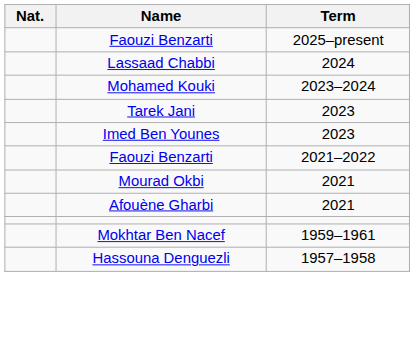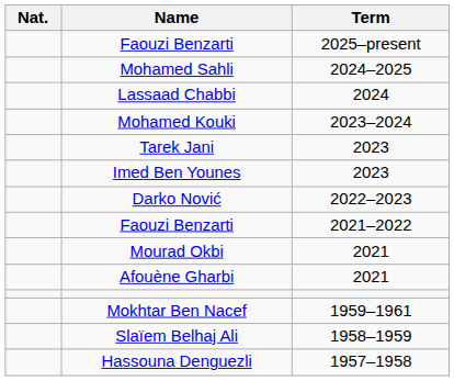 <table class="wikitable" style="width:70%; border:1px solid #ccc; border-collapse:collapse; text-align:center; margin:auto;">
 <tr>
 <th>Nat.</th>
 <th>Name</th>
 <th>Term</th>
 </tr>
 <tr>
 <td></td>
 <td><a href='#'>Faouzi Benzarti</a></td>
 <td>2025–present</td>
+</tr>
+<tr>
+<td></td>
+<td><a href='#'>Mohamed Sahli</a></td>
+<td>2024–2025</td>
 </tr>
 <tr>
 <td></td>
 <td><a href='#'>Lassaad Chabbi</a></td>
 <td>2024</td>
 </tr>
 <tr>
 <td></td>
 <td><a href='#'>Mohamed Kouki</a></td>
 <td>2023–2024</td>
 </tr>
 <tr>
 <td></td>
 <td><a href='#'>Tarek Jani</a></td>
 <td>2023</td>
 </tr>
 <tr>
 <td></td>
 <td><a href='#'>Imed Ben Younes</a></td>
 <td>2023</td>
+</tr>
+<tr>
+<td></td>
+<td><a href='#'>Darko Nović</a></td>
+<td>2022–2023</td>
 </tr>
 <tr>
 <td></td>
 <td><a href='#'>Faouzi Benzarti</a></td>
 <td>2021–2022</td>
 </tr>
 <tr>
 <td></td>
 <td><a href='#'>Mourad Okbi</a></td>
 <td>2021</td>
 </tr>
 <tr>
 <td></td>
 <td><a href='#'>Afouène Gharbi</a></td>
 <td>2021</td>
 </tr>
 <tr>
 <td></td>
 <td></td>
 <td></td>
 </tr>
 <tr>
 <td></td>
 <td><a href='#'>Mokhtar Ben Nacef</a></td>
 <td>1959–1961</td>
 </tr>
 <tr>
 <td></td>
+<td><a href='#'>Slaïem Belhaj Ali</a></td>
+<td>1958–1959</td>
+</tr>
+<tr>
+<td></td>
 <td><a href='#'>Hassouna Denguezli</a></td>
 <td>1957–1958</td>
 </tr>
 </table>
